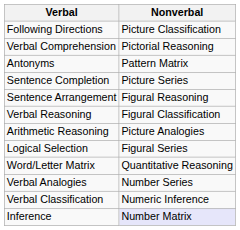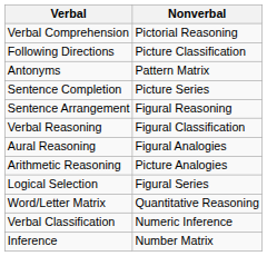 <table class="wikitable">
 <tr>
 <th>Verbal</th>
 <th>Nonverbal</th>
 </tr>
 <tr>
+<td>Verbal Comprehension</td>
+<td>Pictorial Reasoning</td>
+</tr>
+<tr>
 <td>Following Directions</td>
 <td>Picture Classification</td>
-</tr>
-<tr>
-<td>Verbal Comprehension</td>
-<td>Pictorial Reasoning</td>
 </tr>
 <tr>
 <td>Antonyms</td>
 <td>Pattern Matrix</td>
 </tr>
 <tr>
 <td>Sentence Completion</td>
 <td>Picture Series</td>
 </tr>
 <tr>
 <td>Sentence Arrangement</td>
 <td>Figural Reasoning</td>
 </tr>
 <tr>
 <td>Verbal Reasoning</td>
 <td>Figural Classification</td>
 </tr>
 <tr>
+<td>Aural Reasoning</td>
+<td>Figural Analogies</td>
+</tr>
+<tr>
 <td>Arithmetic Reasoning</td>
 <td>Picture Analogies</td>
 </tr>
 <tr>
 <td>Logical Selection</td>
 <td>Figural Series</td>
 </tr>
 <tr>
 <td>Word/Letter Matrix</td>
 <td>Quantitative Reasoning</td>
 </tr>
 <tr>
-<td>Verbal Analogies</td>
-<td>Number Series</td>
-</tr>
-<tr>
 <td>Verbal Classification</td>
 <td>Numeric Inference</td>
 </tr>
 <tr>
 <td>Inference</td>
-<td style="background: lavender;">Number Matrix</td>
+<td>Number Matrix</td>
 </tr>
 </table>
